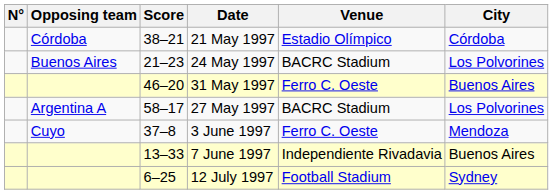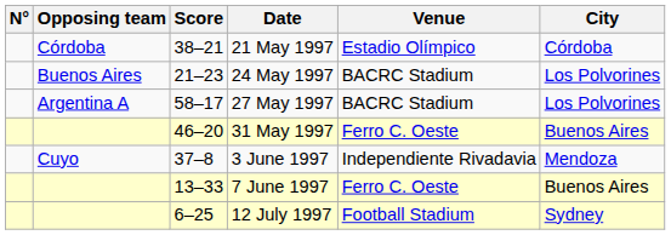 <table class= "wikitable sortable">
 <tr>
 <th>N°</th>
 <th>Opposing team</th>
 <th>Score</th>
 <th>Date</th>
 <th>Venue</th>
 <th>City</th>
 </tr>
 <tr>
 <td></td>
 <td><a href='#'>Córdoba</a></td>
 <td>38–21</td>
 <td>21 May 1997</td>
 <td><a href='#'>Estadio Olímpico</a></td>
 <td><a href='#'>Córdoba</a></td>
 </tr>
 <tr>
 <td></td>
 <td><a href='#'>Buenos Aires</a></td>
 <td>21–23</td>
 <td>24 May 1997</td>
 <td>BACRC Stadium</td>
 <td><a href='#'>Los Polvorines</a></td>
 </tr>
+<tr>
+<td></td>
+<td><a href='#'>Argentina A</a></td>
+<td>58–17</td>
+<td>27 May 1997</td>
+<td>BACRC Stadium</td>
+<td><a href='#'>Los Polvorines</a></td>
+</tr>
 <tr bgcolor= #ffffcc>
 <td></td>
 <td></td>
 <td>46–20</td>
 <td>31 May 1997</td>
 <td><a href='#'>Ferro C. Oeste</a></td>
 <td><a href='#'>Buenos Aires</a></td>
 </tr>
 <tr>
 <td></td>
-<td><a href='#'>Argentina A</a></td>
-<td>58–17</td>
-<td>27 May 1997</td>
-<td>BACRC Stadium</td>
-<td><a href='#'>Los Polvorines</a></td>
-</tr>
-<tr>
-<td></td>
 <td><a href='#'>Cuyo</a></td>
 <td>37–8</td>
 <td>3 June 1997</td>
-<td><a href='#'>Ferro C. Oeste</a></td>
+<td>Independiente Rivadavia</td>
 <td><a href='#'>Mendoza</a></td>
 </tr>
 <tr bgcolor= #ffffcc>
 <td></td>
 <td></td>
 <td>13–33</td>
 <td>7 June 1997</td>
-<td>Independiente Rivadavia</td>
+<td><a href='#'>Ferro C. Oeste</a></td>
 <td>Buenos Aires</td>
 </tr>
 <tr bgcolor= #ffffcc>
 <td></td>
 <td></td>
 <td>6–25</td>
 <td>12 July 1997</td>
 <td><a href='#'>Football Stadium</a></td>
 <td><a href='#'>Sydney</a></td>
 </tr>
 </table>
